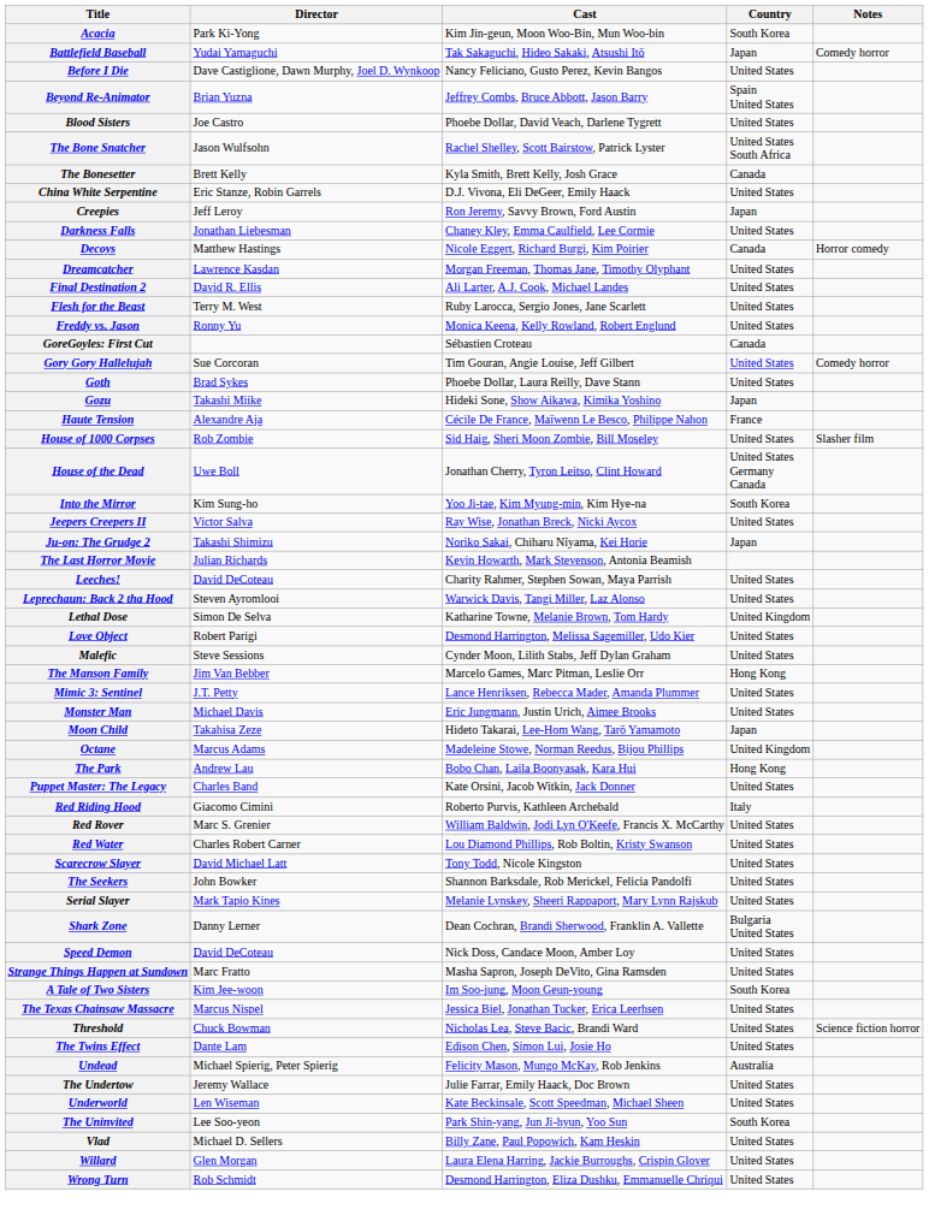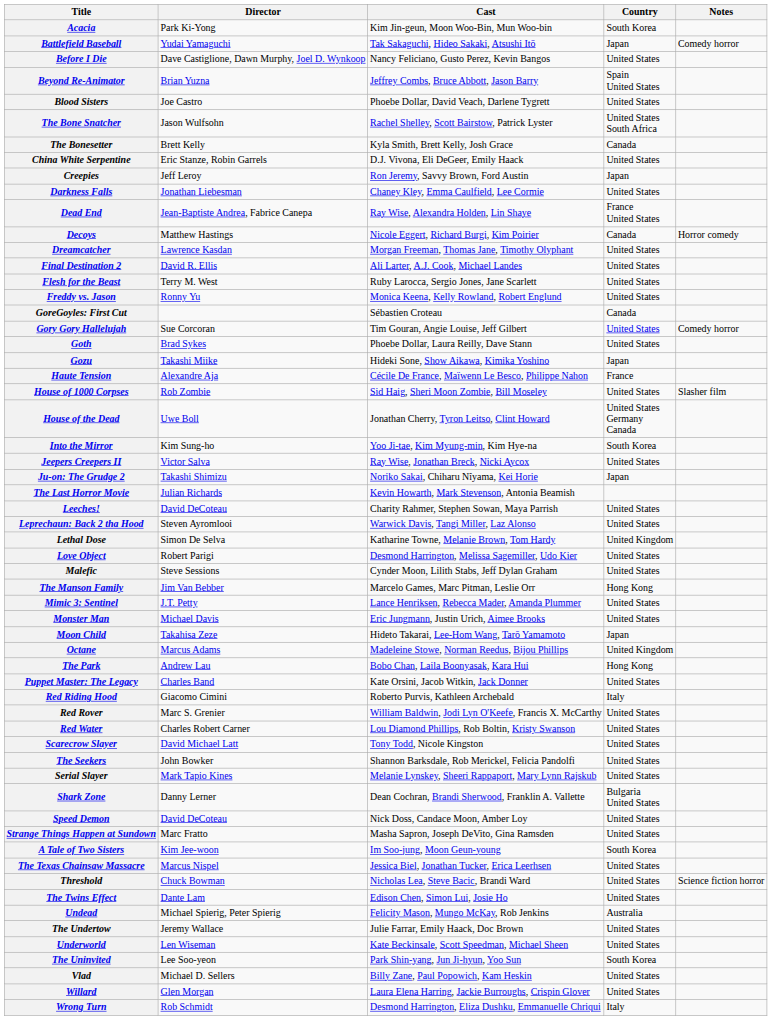 <table class="wikitable sortable">
 <tr>
 <th scope="col">Title</th>
 <th scope="col" class="unsortable">Director</th>
 <th scope="col" class="unsortable">Cast</th>
 <th scope="col">Country</th>
 <th scope="col" class="unsortable">Notes</th>
 </tr>
 <tr>
 <th><em><a href='#'>Acacia</a></em></th>
 <td>Park Ki-Yong</td>
 <td>Kim Jin-geun, Moon Woo-Bin, Mun Woo-bin</td>
 <td>South Korea</td>
 <td></td>
 </tr>
 <tr>
 <th><em><a href='#'>Battlefield Baseball</a></em></th>
 <td><a href='#'>Yudai Yamaguchi</a></td>
 <td><a href='#'>Tak Sakaguchi</a>, <a href='#'>Hideo Sakaki</a>, <a href='#'>Atsushi Itō</a></td>
 <td>Japan</td>
 <td>Comedy horror</td>
 </tr>
 <tr>
 <th><em><a href='#'>Before I Die</a></em></th>
 <td>Dave Castiglione, Dawn Murphy, <a href='#'>Joel D. Wynkoop</a></td>
 <td>Nancy Feliciano, Gusto Perez, Kevin Bangos</td>
 <td>United States</td>
 <td></td>
 </tr>
 <tr>
 <th><em><a href='#'>Beyond Re-Animator</a></em></th>
 <td><a href='#'>Brian Yuzna</a></td>
 <td><a href='#'>Jeffrey Combs</a>, <a href='#'>Bruce Abbott</a>, <a href='#'>Jason Barry</a></td>
 <td>Spain<br>United States</td>
 <td></td>
 </tr>
 <tr>
 <th><em>Blood Sisters</em></th>
 <td>Joe Castro</td>
 <td>Phoebe Dollar, David Veach, Darlene Tygrett</td>
 <td>United States</td>
 <td></td>
 </tr>
 <tr>
 <th><em><a href='#'>The Bone Snatcher</a></em></th>
 <td>Jason Wulfsohn</td>
 <td><a href='#'>Rachel Shelley</a>, <a href='#'>Scott Bairstow</a>, Patrick Lyster</td>
 <td>United States<br>South Africa</td>
 <td></td>
 </tr>
 <tr>
 <th><em>The Bonesetter</em></th>
 <td>Brett Kelly</td>
 <td>Kyla Smith, Brett Kelly, Josh Grace</td>
 <td>Canada</td>
 <td></td>
 </tr>
 <tr>
 <th><em>China White Serpentine</em></th>
 <td>Eric Stanze, Robin Garrels</td>
 <td>D.J. Vivona, Eli DeGeer, Emily Haack</td>
 <td>United States</td>
 <td></td>
 </tr>
 <tr>
 <th><em>Creepies</em></th>
 <td>Jeff Leroy</td>
 <td><a href='#'>Ron Jeremy</a>, Savvy Brown, Ford Austin</td>
 <td>Japan</td>
 <td></td>
 </tr>
 <tr>
 <th><em><a href='#'>Darkness Falls</a></em></th>
 <td><a href='#'>Jonathan Liebesman</a></td>
 <td><a href='#'>Chaney Kley</a>, <a href='#'>Emma Caulfield</a>, <a href='#'>Lee Cormie</a></td>
 <td>United States</td>
+<td></td>
+</tr>
+<tr>
+<th><em><a href='#'>Dead End</a></em></th>
+<td><a href='#'>Jean-Baptiste Andrea</a>, Fabrice Canepa</td>
+<td><a href='#'>Ray Wise</a>, <a href='#'>Alexandra Holden</a>, <a href='#'>Lin Shaye</a></td>
+<td>France<br>United States</td>
 <td></td>
 </tr>
 <tr>
 <th><em><a href='#'>Decoys</a></em></th>
 <td>Matthew Hastings</td>
 <td><a href='#'>Nicole Eggert</a>, <a href='#'>Richard Burgi</a>, <a href='#'>Kim Poirier</a></td>
 <td>Canada</td>
 <td>Horror comedy</td>
 </tr>
 <tr>
 <th><em><a href='#'>Dreamcatcher</a></em></th>
 <td><a href='#'>Lawrence Kasdan</a></td>
 <td><a href='#'>Morgan Freeman</a>, <a href='#'>Thomas Jane</a>, <a href='#'>Timothy Olyphant</a></td>
 <td>United States</td>
 <td></td>
 </tr>
 <tr>
 <th><em><a href='#'>Final Destination 2</a></em></th>
 <td><a href='#'>David R. Ellis</a></td>
 <td><a href='#'>Ali Larter</a>, <a href='#'>A.J. Cook</a>, <a href='#'>Michael Landes</a></td>
 <td>United States</td>
 <td></td>
 </tr>
 <tr>
 <th><em><a href='#'>Flesh for the Beast</a></em></th>
 <td>Terry M. West</td>
 <td>Ruby Larocca, Sergio Jones, Jane Scarlett</td>
 <td>United States</td>
 <td></td>
 </tr>
 <tr>
 <th><em><a href='#'>Freddy vs. Jason</a></em></th>
 <td><a href='#'>Ronny Yu</a></td>
 <td><a href='#'>Monica Keena</a>, <a href='#'>Kelly Rowland</a>, <a href='#'>Robert Englund</a></td>
 <td>United States</td>
 <td></td>
 </tr>
 <tr>
 <th><em>GoreGoyles: First Cut</em></th>
 <td></td>
 <td>Sébastien Croteau</td>
 <td>Canada</td>
 <td></td>
 </tr>
 <tr>
 <th><em><a href='#'>Gory Gory Hallelujah</a></em></th>
 <td>Sue Corcoran</td>
 <td>Tim Gouran, Angie Louise, Jeff Gilbert</td>
 <td><a href='#'>United States</a></td>
 <td>Comedy horror</td>
 </tr>
 <tr>
 <th><em><a href='#'>Goth</a></em></th>
 <td><a href='#'>Brad Sykes</a></td>
 <td>Phoebe Dollar, Laura Reilly, Dave Stann</td>
 <td>United States</td>
 <td></td>
 </tr>
 <tr>
 <th><em><a href='#'>Gozu</a></em></th>
 <td><a href='#'>Takashi Miike</a></td>
 <td>Hideki Sone, <a href='#'>Show Aikawa</a>, <a href='#'>Kimika Yoshino</a></td>
 <td>Japan</td>
 <td></td>
 </tr>
 <tr>
 <th><em><a href='#'>Haute Tension</a></em></th>
 <td><a href='#'>Alexandre Aja</a></td>
 <td><a href='#'>Cécile De France</a>, <a href='#'>Maïwenn Le Besco</a>, <a href='#'>Philippe Nahon</a></td>
 <td>France</td>
 <td></td>
 </tr>
 <tr>
 <th><em><a href='#'>House of 1000 Corpses</a></em></th>
 <td><a href='#'>Rob Zombie</a></td>
 <td><a href='#'>Sid Haig</a>, <a href='#'>Sheri Moon Zombie</a>, <a href='#'>Bill Moseley</a></td>
 <td>United States</td>
 <td>Slasher film</td>
 </tr>
 <tr>
 <th><em><a href='#'>House of the Dead</a></em></th>
 <td><a href='#'>Uwe Boll</a></td>
 <td>Jonathan Cherry, <a href='#'>Tyron Leitso</a>, <a href='#'>Clint Howard</a></td>
 <td>United States<br>Germany<br>Canada</td>
 <td></td>
 </tr>
 <tr>
 <th><em><a href='#'>Into the Mirror</a></em></th>
 <td>Kim Sung-ho</td>
 <td><a href='#'>Yoo Ji-tae</a>, <a href='#'>Kim Myung-min</a>, Kim Hye-na</td>
 <td>South Korea</td>
 <td></td>
 </tr>
 <tr>
 <th><em><a href='#'>Jeepers Creepers II</a></em></th>
 <td><a href='#'>Victor Salva</a></td>
 <td><a href='#'>Ray Wise</a>, <a href='#'>Jonathan Breck</a>, <a href='#'>Nicki Aycox</a></td>
 <td>United States</td>
 <td></td>
 </tr>
 <tr>
 <th><em><a href='#'>Ju-on: The Grudge 2</a></em></th>
 <td><a href='#'>Takashi Shimizu</a></td>
 <td><a href='#'>Noriko Sakai</a>, Chiharu Nîyama, <a href='#'>Kei Horie</a></td>
 <td>Japan</td>
 <td></td>
 </tr>
 <tr>
 <th><em><a href='#'>The Last Horror Movie</a></em></th>
 <td><a href='#'>Julian Richards</a></td>
 <td><a href='#'>Kevin Howarth</a>, <a href='#'>Mark Stevenson</a>, Antonia Beamish</td>
 <td></td>
 <td></td>
 </tr>
 <tr>
 <th><em><a href='#'>Leeches!</a></em></th>
 <td><a href='#'>David DeCoteau</a></td>
 <td>Charity Rahmer, Stephen Sowan, Maya Parrish</td>
 <td>United States</td>
 <td></td>
 </tr>
 <tr>
 <th><em><a href='#'>Leprechaun: Back 2 tha Hood</a></em></th>
 <td>Steven Ayromlooi</td>
 <td><a href='#'>Warwick Davis</a>, <a href='#'>Tangi Miller</a>, <a href='#'>Laz Alonso</a></td>
 <td>United States</td>
 <td></td>
 </tr>
 <tr>
 <th><em>Lethal Dose</em></th>
 <td>Simon De Selva</td>
 <td>Katharine Towne, <a href='#'>Melanie Brown</a>, <a href='#'>Tom Hardy</a></td>
 <td>United Kingdom</td>
 <td></td>
 </tr>
 <tr>
 <th><em><a href='#'>Love Object</a></em></th>
 <td>Robert Parigi</td>
 <td><a href='#'>Desmond Harrington</a>, <a href='#'>Melissa Sagemiller</a>, <a href='#'>Udo Kier</a></td>
 <td>United States</td>
 <td></td>
 </tr>
 <tr>
 <th><em>Malefic</em></th>
 <td>Steve Sessions</td>
 <td>Cynder Moon, Lilith Stabs, Jeff Dylan Graham</td>
 <td>United States</td>
 <td></td>
 </tr>
 <tr>
 <th><em><a href='#'>The Manson Family</a></em></th>
 <td><a href='#'>Jim Van Bebber</a></td>
 <td>Marcelo Games, Marc Pitman, Leslie Orr</td>
 <td>Hong Kong</td>
 <td></td>
 </tr>
 <tr>
 <th><em><a href='#'>Mimic 3: Sentinel</a></em></th>
 <td><a href='#'>J.T. Petty</a></td>
 <td><a href='#'>Lance Henriksen</a>, <a href='#'>Rebecca Mader</a>, <a href='#'>Amanda Plummer</a></td>
 <td>United States</td>
 <td></td>
 </tr>
 <tr>
 <th><em><a href='#'>Monster Man</a></em></th>
 <td><a href='#'>Michael Davis</a></td>
 <td><a href='#'>Eric Jungmann</a>, Justin Urich, <a href='#'>Aimee Brooks</a></td>
 <td>United States</td>
 <td></td>
 </tr>
 <tr>
 <th><em><a href='#'>Moon Child</a></em></th>
 <td><a href='#'>Takahisa Zeze</a></td>
 <td>Hideto Takarai, <a href='#'>Lee-Hom Wang</a>, <a href='#'>Tarō Yamamoto</a></td>
 <td>Japan</td>
 <td></td>
 </tr>
 <tr>
 <th><em><a href='#'>Octane</a></em></th>
 <td><a href='#'>Marcus Adams</a></td>
 <td><a href='#'>Madeleine Stowe</a>, <a href='#'>Norman Reedus</a>, <a href='#'>Bijou Phillips</a></td>
 <td>United Kingdom</td>
 <td></td>
 </tr>
 <tr>
 <th><em><a href='#'>The Park</a></em></th>
 <td><a href='#'>Andrew Lau</a></td>
 <td><a href='#'>Bobo Chan</a>, <a href='#'>Laila Boonyasak</a>, <a href='#'>Kara Hui</a></td>
 <td>Hong Kong</td>
 <td></td>
 </tr>
 <tr>
 <th><em><a href='#'>Puppet Master: The Legacy</a></em></th>
 <td><a href='#'>Charles Band</a></td>
 <td>Kate Orsini, Jacob Witkin, <a href='#'>Jack Donner</a></td>
 <td>United States</td>
 <td></td>
 </tr>
 <tr>
 <th><em><a href='#'>Red Riding Hood</a></em></th>
 <td>Giacomo Cimini</td>
 <td>Roberto Purvis, Kathleen Archebald</td>
 <td>Italy</td>
 <td></td>
 </tr>
 <tr>
 <th><em>Red Rover</em></th>
 <td>Marc S. Grenier</td>
 <td><a href='#'>William Baldwin</a>, <a href='#'>Jodi Lyn O'Keefe</a>, Francis X. McCarthy</td>
 <td>United States</td>
 <td></td>
 </tr>
 <tr>
 <th><em><a href='#'>Red Water</a></em></th>
 <td>Charles Robert Carner</td>
 <td><a href='#'>Lou Diamond Phillips</a>, Rob Boltin, <a href='#'>Kristy Swanson</a></td>
 <td>United States</td>
 <td></td>
 </tr>
 <tr>
 <th><em><a href='#'>Scarecrow Slayer</a></em></th>
 <td><a href='#'>David Michael Latt</a></td>
 <td><a href='#'>Tony Todd</a>, Nicole Kingston</td>
 <td>United States</td>
 <td></td>
 </tr>
 <tr>
 <th><em><a href='#'> The Seekers</a></em></th>
 <td>John Bowker</td>
 <td>Shannon Barksdale, Rob Merickel, Felicia Pandolfi</td>
 <td>United States</td>
 <td></td>
 </tr>
 <tr>
 <th><em>Serial Slayer</em></th>
 <td><a href='#'>Mark Tapio Kines</a></td>
 <td><a href='#'>Melanie Lynskey</a>, <a href='#'>Sheeri Rappaport</a>, <a href='#'>Mary Lynn Rajskub</a></td>
 <td>United States</td>
 <td></td>
 </tr>
 <tr>
 <th><em><a href='#'>Shark Zone</a></em></th>
 <td>Danny Lerner</td>
 <td>Dean Cochran, <a href='#'>Brandi Sherwood</a>, Franklin A. Vallette</td>
 <td>Bulgaria<br>United States</td>
 <td></td>
 </tr>
 <tr>
 <th><em><a href='#'>Speed Demon</a></em></th>
 <td><a href='#'>David DeCoteau</a></td>
 <td>Nick Doss, Candace Moon, Amber Loy</td>
 <td>United States</td>
 <td></td>
 </tr>
 <tr>
 <th><em><a href='#'>Strange Things Happen at Sundown</a></em></th>
 <td>Marc Fratto</td>
 <td>Masha Sapron, Joseph DeVito, Gina Ramsden</td>
 <td>United States</td>
 <td></td>
 </tr>
 <tr>
 <th><em><a href='#'>A Tale of Two Sisters</a></em></th>
 <td><a href='#'>Kim Jee-woon</a></td>
 <td><a href='#'>Im Soo-jung</a>, <a href='#'>Moon Geun-young</a></td>
 <td>South Korea</td>
 <td></td>
 </tr>
 <tr>
 <th><em><a href='#'>The Texas Chainsaw Massacre</a></em></th>
 <td><a href='#'>Marcus Nispel</a></td>
 <td><a href='#'>Jessica Biel</a>, <a href='#'>Jonathan Tucker</a>, <a href='#'>Erica Leerhsen</a></td>
 <td>United States</td>
 <td></td>
 </tr>
 <tr>
 <th><em>Threshold</em></th>
 <td><a href='#'>Chuck Bowman</a></td>
 <td><a href='#'>Nicholas Lea</a>, <a href='#'>Steve Bacic</a>, Brandi Ward</td>
 <td>United States</td>
 <td>Science fiction horror</td>
 </tr>
 <tr>
 <th><em><a href='#'>The Twins Effect</a></em></th>
 <td><a href='#'>Dante Lam</a></td>
 <td><a href='#'>Edison Chen</a>, <a href='#'>Simon Lui</a>, <a href='#'>Josie Ho</a></td>
 <td>United States</td>
 <td></td>
 </tr>
 <tr>
 <th><em><a href='#'>Undead</a></em></th>
 <td>Michael Spierig, Peter Spierig</td>
 <td><a href='#'>Felicity Mason</a>, <a href='#'>Mungo McKay</a>, Rob Jenkins</td>
 <td>Australia</td>
 <td></td>
 </tr>
 <tr>
 <th><em>The Undertow</em></th>
 <td>Jeremy Wallace</td>
 <td>Julie Farrar, Emily Haack, Doc Brown</td>
 <td>United States</td>
 <td></td>
 </tr>
 <tr>
 <th><em><a href='#'>Underworld</a></em></th>
 <td><a href='#'>Len Wiseman</a></td>
 <td><a href='#'>Kate Beckinsale</a>, <a href='#'>Scott Speedman</a>, <a href='#'>Michael Sheen</a></td>
 <td>United States</td>
 <td></td>
 </tr>
 <tr>
 <th><em><a href='#'>The Uninvited</a></em></th>
 <td>Lee Soo-yeon</td>
 <td><a href='#'>Park Shin-yang</a>, <a href='#'>Jun Ji-hyun</a>, <a href='#'>Yoo Sun</a></td>
 <td>South Korea</td>
 <td></td>
 </tr>
 <tr>
 <th><em>Vlad</em></th>
 <td>Michael D. Sellers</td>
 <td><a href='#'>Billy Zane</a>, <a href='#'>Paul Popowich</a>, <a href='#'>Kam Heskin</a></td>
 <td>United States</td>
 <td></td>
 </tr>
 <tr>
 <th><em><a href='#'>Willard</a></em></th>
 <td><a href='#'>Glen Morgan</a></td>
 <td><a href='#'>Laura Elena Harring</a>, <a href='#'>Jackie Burroughs</a>, <a href='#'>Crispin Glover</a></td>
 <td>United States</td>
 <td></td>
 </tr>
 <tr>
 <th><em><a href='#'>Wrong Turn</a></em></th>
 <td><a href='#'>Rob Schmidt</a></td>
 <td><a href='#'>Desmond Harrington</a>, <a href='#'>Eliza Dushku</a>, <a href='#'>Emmanuelle Chriqui</a></td>
-<td>United States</td>
+<td>Italy</td>
 <td></td>
 </tr>
 </table>
